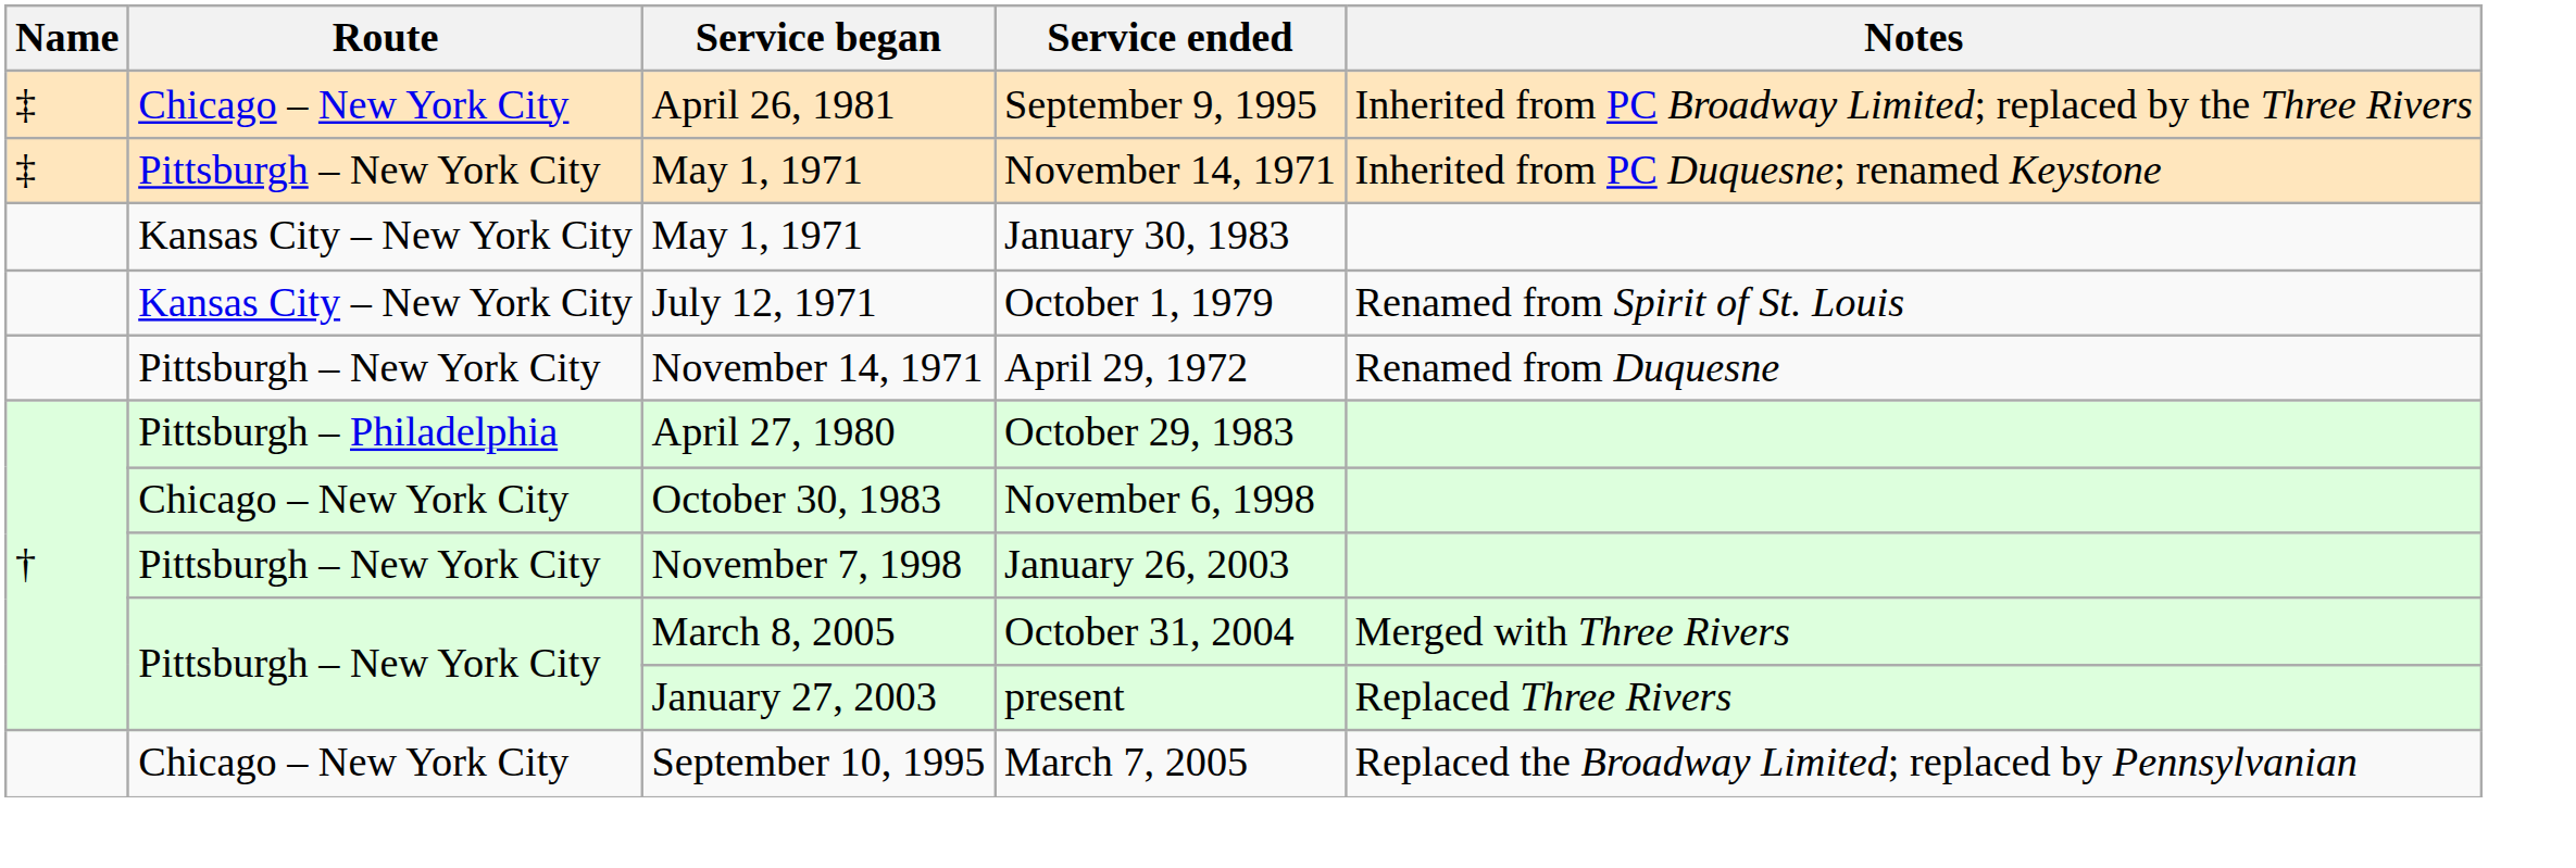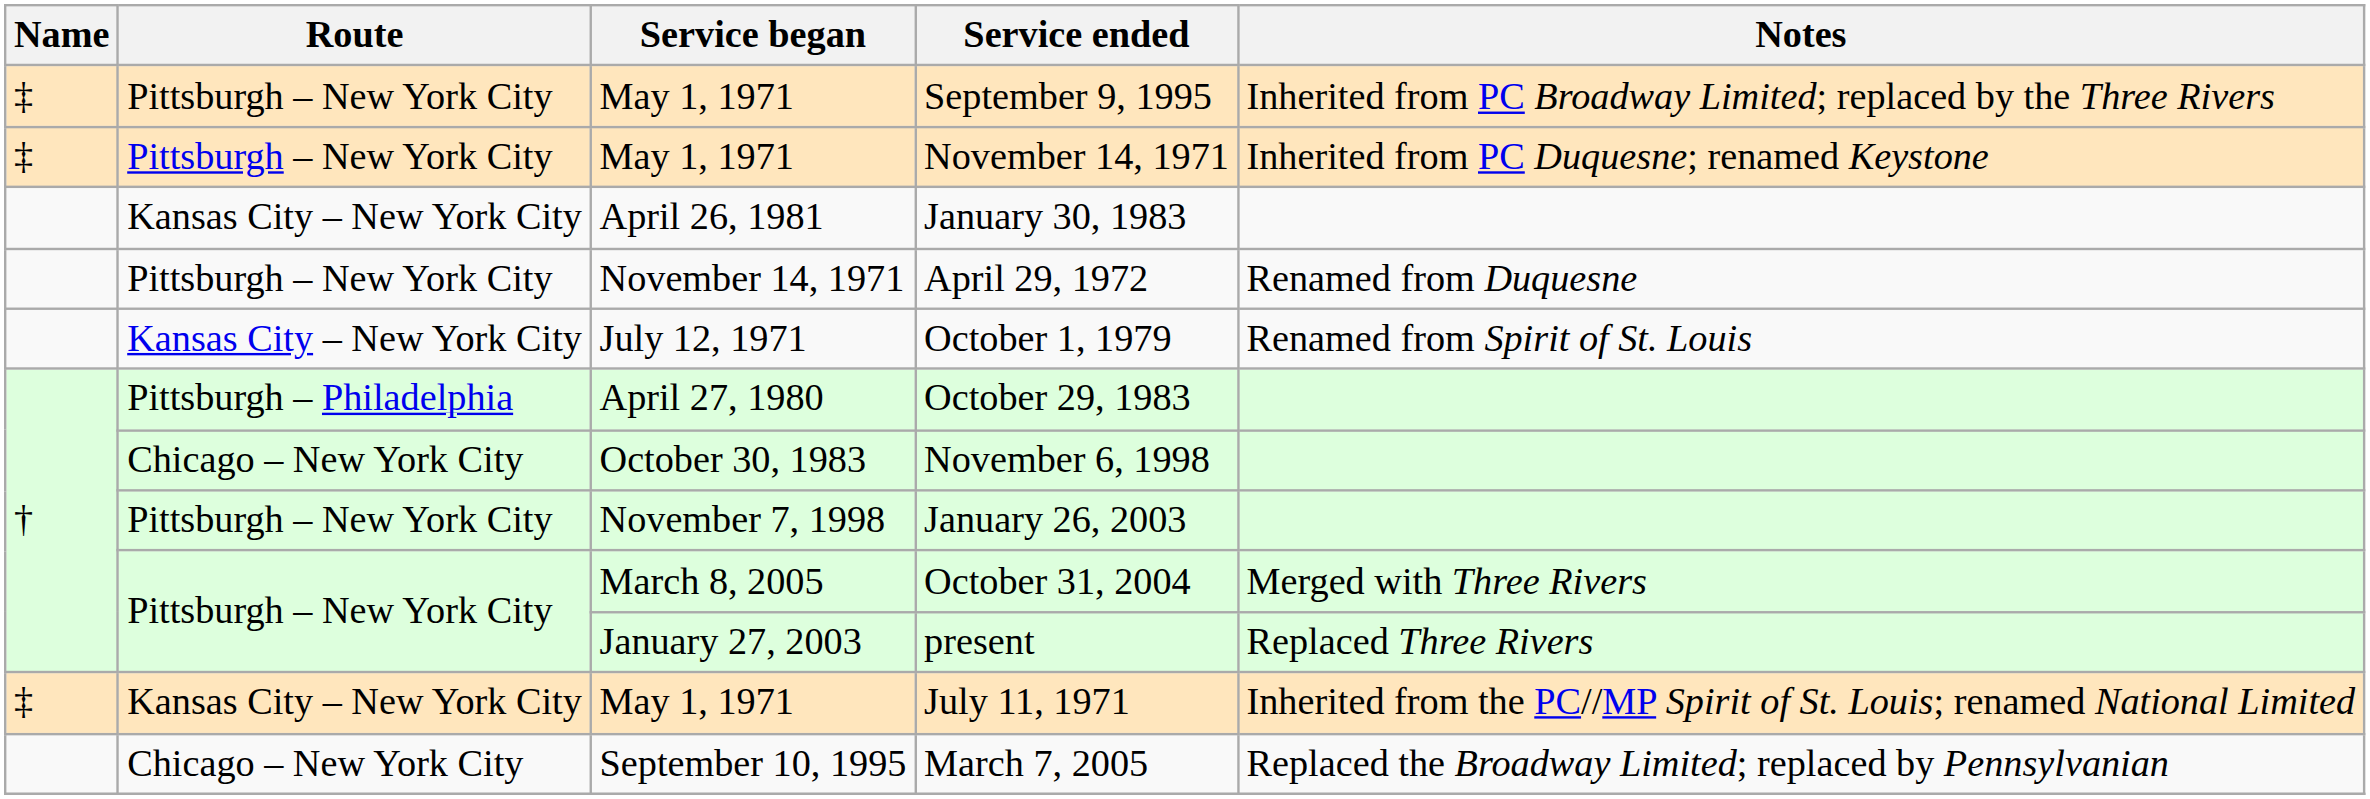 <table class="wikitable">
 <tr>
 <th scope="col">Name</th>
 <th scope="col">Route</th>
 <th scope="col">Service began</th>
 <th scope="col">Service ended</th>
 <th>Notes</th>
 </tr>
 <tr bgcolor="FFE6BD">
 <td> ‡</td>
-<td><a href='#'>Chicago</a> – <a href='#'>New York City</a></td>
-<td>April 26, 1981</td>
+<td>Pittsburgh – New York City</td>
+<td>May 1, 1971</td>
 <td>September 9, 1995</td>
 <td>Inherited from <a href='#'>PC</a> <em>Broadway Limited</em>; replaced by the <em>Three Rivers</em></td>
 </tr>
 <tr bgcolor="FFE6BD">
 <td> ‡</td>
 <td><a href='#'>Pittsburgh</a> – New York City</td>
 <td>May 1, 1971</td>
 <td>November 14, 1971</td>
 <td>Inherited from <a href='#'>PC</a> <em>Duquesne</em>; renamed <em>Keystone</em></td>
 </tr>
 <tr>
 <td></td>
 <td>Kansas City – New York City</td>
-<td>May 1, 1971</td>
+<td>April 26, 1981</td>
 <td>January 30, 1983</td>
 <td></td>
+</tr>
+<tr>
+<td></td>
+<td>Pittsburgh – New York City</td>
+<td>November 14, 1971</td>
+<td>April 29, 1972</td>
+<td>Renamed from <em>Duquesne</em></td>
 </tr>
 <tr>
 <td></td>
 <td><a href='#'>Kansas City</a> – New York City</td>
 <td>July 12, 1971</td>
 <td>October 1, 1979</td>
 <td>Renamed from <em>Spirit of St. Louis</em></td>
-</tr>
-<tr>
-<td></td>
-<td>Pittsburgh – New York City</td>
-<td>November 14, 1971</td>
-<td>April 29, 1972</td>
-<td>Renamed from <em>Duquesne</em></td>
 </tr>
 <tr bgcolor="ddffdd">
 <td rowspan="5"> †</td>
 <td>Pittsburgh – <a href='#'>Philadelphia</a></td>
 <td>April 27, 1980</td>
 <td>October 29, 1983</td>
 <td></td>
 </tr>
 <tr bgcolor="ddffdd">
 <td>Chicago – New York City</td>
 <td>October 30, 1983</td>
 <td>November 6, 1998</td>
 <td></td>
 </tr>
 <tr bgcolor="ddffdd">
 <td>Pittsburgh – New York City</td>
 <td>November 7, 1998</td>
 <td>January 26, 2003</td>
 <td></td>
 </tr>
 <tr bgcolor="ddffdd">
 <td rowspan="2">Pittsburgh – New York City</td>
 <td>March 8, 2005</td>
 <td>October 31, 2004</td>
 <td>Merged with <em>Three Rivers</em></td>
 </tr>
 <tr bgcolor="ddffdd">
 <td>January 27, 2003</td>
 <td>present</td>
 <td>Replaced <em>Three Rivers</em></td>
 </tr>
+<tr bgcolor="FFE6BD">
+<td> ‡</td>
+<td>Kansas City – New York City</td>
+<td>May 1, 1971</td>
+<td>July 11, 1971</td>
+<td>Inherited from the <a href='#'>PC</a>//<a href='#'>MP</a> <em>Spirit of St. Louis</em>; renamed <em>National Limited</em></td>
+</tr>
 <tr>
 <td></td>
 <td>Chicago – New York City</td>
 <td>September 10, 1995</td>
 <td>March 7, 2005</td>
 <td>Replaced the <em>Broadway Limited</em>; replaced by <em>Pennsylvanian</em></td>
 </tr>
 <tr>
 </tr>
 </table>
